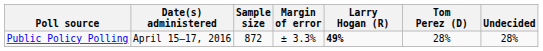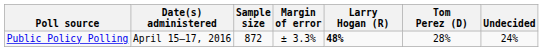 <table class="wikitable">
 <tr valign=bottom>
 <th>Poll source</th>
 <th>Date(s)<br>administered</th>
 <th>Sample<br>size</th>
 <th>Margin<br>of error</th>
 <th style="width:100px;">Larry<br>Hogan (R)</th>
 <th style="width:100px;">Tom<br>Perez (D)</th>
 <th>Undecided</th>
 </tr>
 <tr>
 <td><a href='#'>Public Policy Polling</a></td>
 <td align=center>April 15–17, 2016</td>
 <td align=center>872</td>
 <td align=center>± 3.3%</td>
-<td><strong>49%</strong></td>
+<td><strong>48%</strong></td>
 <td align=center>28%</td>
-<td align=center>28%</td>
+<td align=center>24%</td>
 </tr>
 </table>
